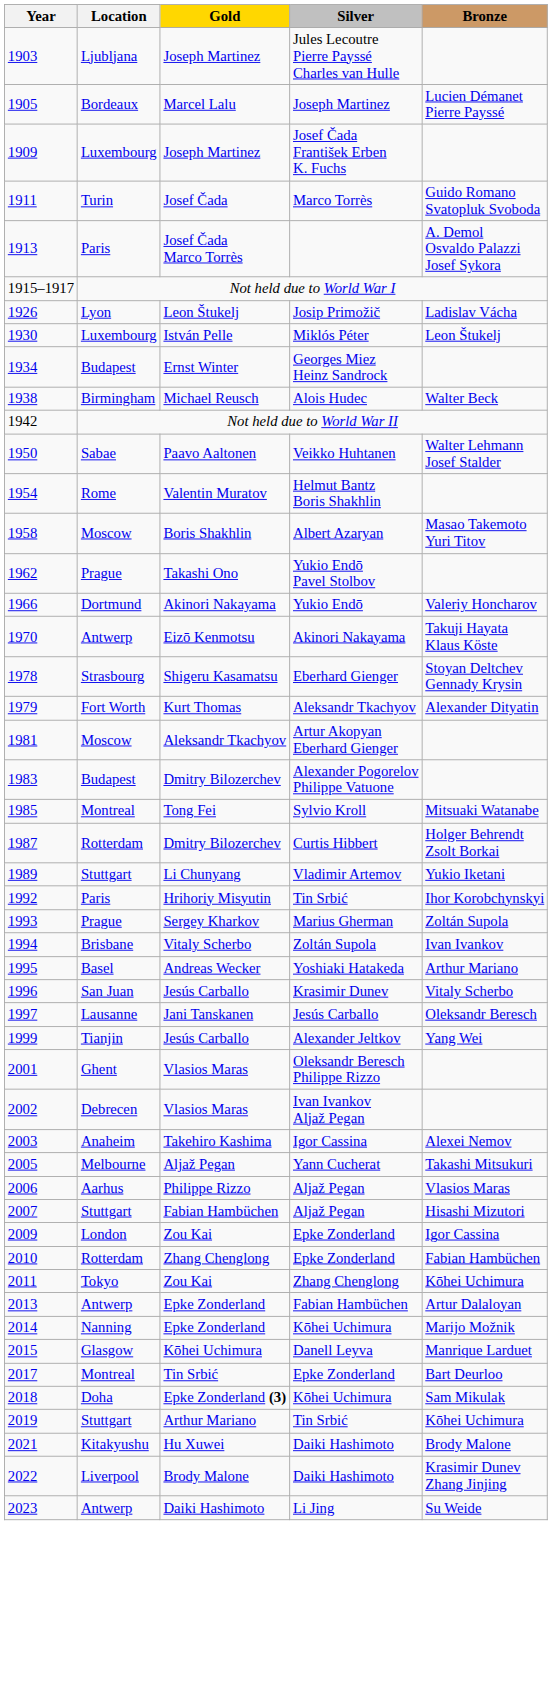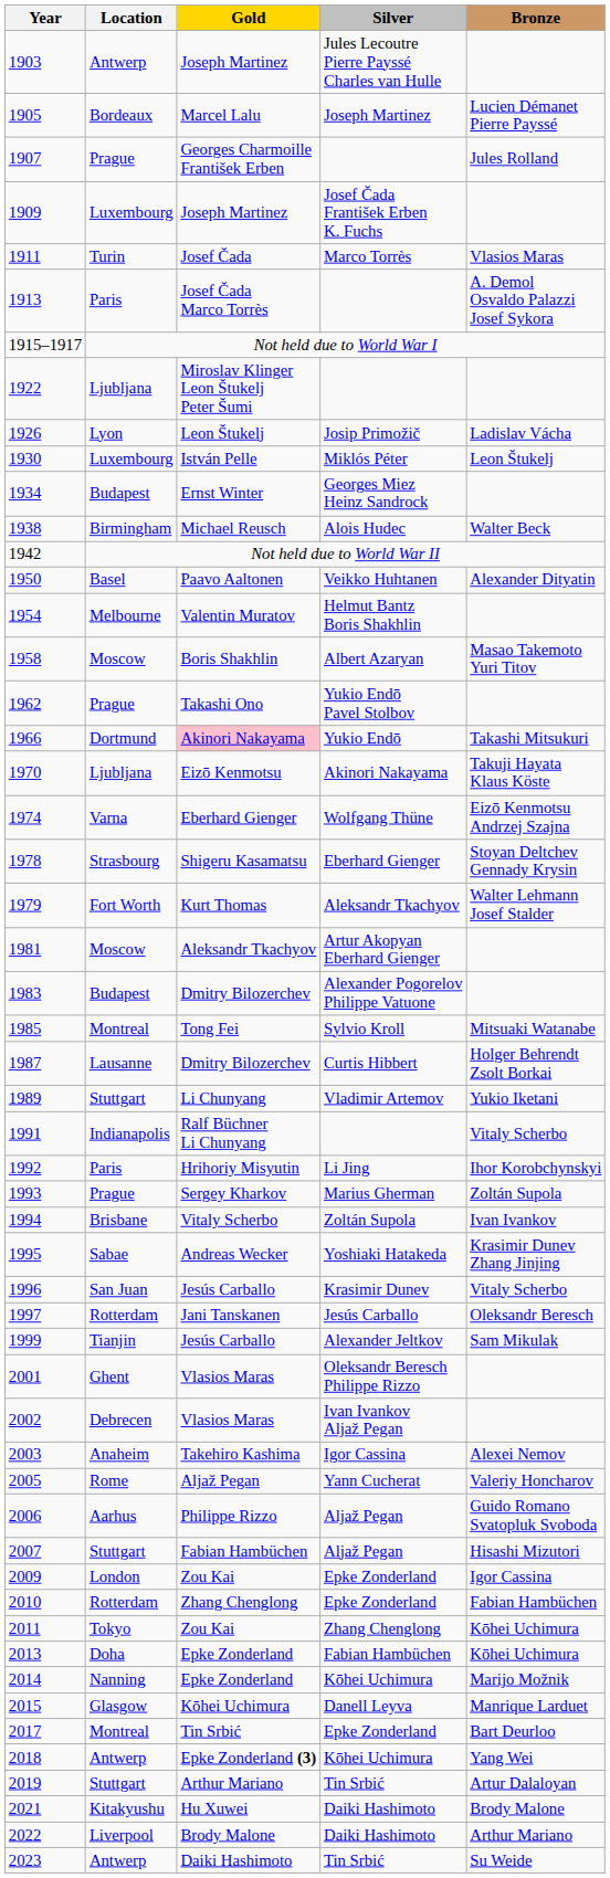 <table class="wikitable">
 <tr>
 <th>Year</th>
 <th>Location</th>
 <th style="background-color:gold;">Gold</th>
 <th style="background-color:silver;">Silver</th>
 <th style="background-color:#cc9966;">Bronze</th>
 </tr>
 <tr>
 <td><a href='#'>1903</a></td>
-<td> <a href='#'>Ljubljana</a></td>
+<td> <a href='#'>Antwerp</a></td>
 <td> <a href='#'>Joseph Martinez</a></td>
 <td> Jules Lecoutre <br>  <a href='#'>Pierre Payssé</a> <br> <a href='#'>Charles van Hulle</a></td>
 <td></td>
 </tr>
 <tr>
 <td><a href='#'>1905</a></td>
 <td> <a href='#'>Bordeaux</a></td>
 <td> <a href='#'>Marcel Lalu</a></td>
 <td> <a href='#'>Joseph Martinez</a></td>
 <td> <a href='#'>Lucien Démanet</a> <br>  <a href='#'>Pierre Payssé</a></td>
+</tr>
+<tr>
+<td><a href='#'>1907</a></td>
+<td> <a href='#'>Prague</a></td>
+<td> <a href='#'>Georges Charmoille</a> <br>  <a href='#'>František Erben</a></td>
+<td></td>
+<td> <a href='#'>Jules Rolland</a></td>
 </tr>
 <tr>
 <td><a href='#'>1909</a></td>
 <td> <a href='#'>Luxembourg</a></td>
 <td> <a href='#'>Joseph Martinez</a></td>
 <td> <a href='#'>Josef Čada</a> <br>  <a href='#'>František Erben</a> <br>  <a href='#'>K. Fuchs</a></td>
 <td></td>
 </tr>
 <tr>
 <td><a href='#'>1911</a></td>
 <td> <a href='#'>Turin</a></td>
 <td> <a href='#'>Josef Čada</a></td>
 <td> <a href='#'>Marco Torrès</a></td>
-<td> <a href='#'>Guido Romano</a> <br>  <a href='#'>Svatopluk Svoboda</a></td>
+<td> <a href='#'>Vlasios Maras</a></td>
 </tr>
 <tr>
 <td><a href='#'>1913</a></td>
 <td> <a href='#'>Paris</a></td>
 <td> <a href='#'>Josef Čada</a><br> <a href='#'>Marco Torrès</a></td>
 <td></td>
 <td> <a href='#'>A. Demol</a> <br>  <a href='#'>Osvaldo Palazzi</a> <br>  <a href='#'>Josef Sykora</a></td>
 </tr>
 <tr>
 <td>1915–1917</td>
 <td align="center" colspan="4"><em>Not held due to <a href='#'>World War I</a></em></td>
+</tr>
+<tr>
+<td><a href='#'>1922</a></td>
+<td> <a href='#'>Ljubljana</a></td>
+<td> <a href='#'>Miroslav Klinger</a> <br>  <a href='#'>Leon Štukelj</a> <br>  <a href='#'>Peter Šumi</a> <br></td>
+<td></td>
+<td></td>
 </tr>
 <tr>
 <td><a href='#'>1926</a></td>
 <td> <a href='#'>Lyon</a></td>
 <td> <a href='#'>Leon Štukelj</a></td>
 <td> <a href='#'>Josip Primožič</a></td>
 <td> <a href='#'>Ladislav Vácha</a></td>
 </tr>
 <tr>
 <td><a href='#'>1930</a></td>
 <td> <a href='#'>Luxembourg</a></td>
 <td> <a href='#'>István Pelle</a></td>
 <td> <a href='#'>Miklós Péter</a></td>
 <td> <a href='#'>Leon Štukelj</a></td>
 </tr>
 <tr>
 <td><a href='#'>1934</a></td>
 <td> <a href='#'>Budapest</a></td>
 <td> <a href='#'>Ernst Winter</a></td>
 <td> <a href='#'>Georges Miez</a> <br>  <a href='#'>Heinz Sandrock</a></td>
 <td></td>
 </tr>
 <tr>
 <td><a href='#'>1938</a></td>
 <td> <a href='#'>Birmingham</a></td>
 <td> <a href='#'>Michael Reusch</a></td>
 <td> <a href='#'>Alois Hudec</a></td>
 <td> <a href='#'>Walter Beck</a></td>
 </tr>
 <tr>
 <td>1942</td>
 <td align="center" colspan="4"><em>Not held due to <a href='#'>World War II</a> </em></td>
 </tr>
 <tr>
 <td><a href='#'>1950</a></td>
-<td> <a href='#'>Sabae</a></td>
+<td> <a href='#'>Basel</a></td>
 <td> <a href='#'>Paavo Aaltonen</a></td>
 <td> <a href='#'>Veikko Huhtanen</a></td>
-<td> <a href='#'>Walter Lehmann</a> <br>  <a href='#'>Josef Stalder</a></td>
+<td> <a href='#'>Alexander Dityatin</a></td>
 </tr>
 <tr>
 <td><a href='#'>1954</a></td>
-<td> <a href='#'>Rome</a></td>
+<td> <a href='#'>Melbourne</a></td>
 <td> <a href='#'>Valentin Muratov</a></td>
 <td> <a href='#'>Helmut Bantz</a> <br>  <a href='#'>Boris Shakhlin</a></td>
 <td></td>
 </tr>
 <tr>
 <td><a href='#'>1958</a></td>
 <td> <a href='#'>Moscow</a></td>
 <td> <a href='#'>Boris Shakhlin</a></td>
 <td> <a href='#'>Albert Azaryan</a></td>
 <td> <a href='#'>Masao Takemoto</a> <br>  <a href='#'>Yuri Titov</a></td>
 </tr>
 <tr>
 <td><a href='#'>1962</a></td>
 <td> <a href='#'>Prague</a></td>
 <td> <a href='#'>Takashi Ono</a></td>
 <td> <a href='#'>Yukio Endō</a> <br>  <a href='#'>Pavel Stolbov</a></td>
 <td></td>
 </tr>
 <tr>
 <td><a href='#'>1966</a></td>
 <td> <a href='#'>Dortmund</a></td>
-<td> <a href='#'>Akinori Nakayama</a></td>
+<td style="background: pink;"> <a href='#'>Akinori Nakayama</a></td>
 <td> <a href='#'>Yukio Endō</a></td>
-<td> <a href='#'>Valeriy Honcharov</a></td>
+<td> <a href='#'>Takashi Mitsukuri</a></td>
 </tr>
 <tr>
 <td><a href='#'>1970</a></td>
-<td> <a href='#'>Antwerp</a></td>
+<td> <a href='#'>Ljubljana</a></td>
 <td> <a href='#'>Eizō Kenmotsu</a></td>
 <td> <a href='#'>Akinori Nakayama</a></td>
 <td> <a href='#'>Takuji Hayata</a> <br> <a href='#'>Klaus Köste</a></td>
+</tr>
+<tr>
+<td><a href='#'>1974</a></td>
+<td> <a href='#'>Varna</a></td>
+<td> <a href='#'>Eberhard Gienger</a></td>
+<td> <a href='#'>Wolfgang Thüne</a></td>
+<td> <a href='#'>Eizō Kenmotsu</a> <br>  <a href='#'>Andrzej Szajna</a></td>
 </tr>
 <tr>
 <td><a href='#'>1978</a></td>
 <td> <a href='#'>Strasbourg</a></td>
 <td> <a href='#'>Shigeru Kasamatsu</a></td>
 <td> <a href='#'>Eberhard Gienger</a></td>
 <td> <a href='#'>Stoyan Deltchev</a> <br>  <a href='#'>Gennady Krysin</a></td>
 </tr>
 <tr>
 <td><a href='#'>1979</a></td>
 <td> <a href='#'>Fort Worth</a></td>
 <td> <a href='#'>Kurt Thomas</a></td>
 <td> <a href='#'>Aleksandr Tkachyov</a></td>
-<td> <a href='#'>Alexander Dityatin</a></td>
+<td> <a href='#'>Walter Lehmann</a> <br>  <a href='#'>Josef Stalder</a></td>
 </tr>
 <tr>
 <td><a href='#'>1981</a></td>
 <td> <a href='#'>Moscow</a></td>
 <td> <a href='#'>Aleksandr Tkachyov</a></td>
 <td> <a href='#'>Artur Akopyan</a> <br>  <a href='#'>Eberhard Gienger</a></td>
 <td></td>
 </tr>
 <tr>
 <td><a href='#'>1983</a></td>
 <td> <a href='#'>Budapest</a></td>
 <td> <a href='#'>Dmitry Bilozerchev</a></td>
 <td> <a href='#'>Alexander Pogorelov</a><br> <a href='#'>Philippe Vatuone</a></td>
 <td></td>
 </tr>
 <tr>
 <td><a href='#'>1985</a></td>
 <td> <a href='#'>Montreal</a></td>
 <td> <a href='#'>Tong Fei</a></td>
 <td> <a href='#'>Sylvio Kroll</a></td>
 <td> <a href='#'>Mitsuaki Watanabe</a></td>
 </tr>
 <tr>
 <td><a href='#'>1987</a></td>
-<td> <a href='#'>Rotterdam</a></td>
+<td> <a href='#'>Lausanne</a></td>
 <td> <a href='#'>Dmitry Bilozerchev</a></td>
 <td> <a href='#'>Curtis Hibbert</a></td>
 <td> <a href='#'>Holger Behrendt</a> <br>  <a href='#'>Zsolt Borkai</a></td>
 </tr>
 <tr>
 <td><a href='#'>1989</a></td>
 <td> <a href='#'>Stuttgart</a></td>
 <td> <a href='#'>Li Chunyang</a></td>
 <td> <a href='#'>Vladimir Artemov</a></td>
 <td> <a href='#'>Yukio Iketani</a></td>
 </tr>
 <tr>
+<td><a href='#'>1991</a></td>
+<td> <a href='#'>Indianapolis</a></td>
+<td> <a href='#'>Ralf Büchner</a><br> <a href='#'>Li Chunyang</a></td>
+<td></td>
+<td> <a href='#'>Vitaly Scherbo</a></td>
+</tr>
+<tr>
 <td><a href='#'>1992</a></td>
 <td> <a href='#'>Paris</a></td>
 <td> <a href='#'>Hrihoriy Misyutin</a></td>
-<td> <a href='#'>Tin Srbić</a></td>
+<td> <a href='#'>Li Jing</a></td>
 <td> <a href='#'>Ihor Korobchynskyi</a></td>
 </tr>
 <tr>
 <td><a href='#'>1993</a></td>
 <td> <a href='#'>Prague</a></td>
 <td> <a href='#'>Sergey Kharkov</a></td>
 <td> <a href='#'>Marius Gherman</a></td>
 <td> <a href='#'>Zoltán Supola</a></td>
 </tr>
 <tr>
 <td><a href='#'>1994</a></td>
 <td> <a href='#'>Brisbane</a></td>
 <td> <a href='#'>Vitaly Scherbo</a></td>
 <td> <a href='#'>Zoltán Supola</a></td>
 <td> <a href='#'>Ivan Ivankov</a></td>
 </tr>
 <tr>
 <td><a href='#'>1995</a></td>
-<td> <a href='#'>Basel</a></td>
+<td> <a href='#'>Sabae</a></td>
 <td> <a href='#'>Andreas Wecker</a></td>
 <td> <a href='#'>Yoshiaki Hatakeda</a></td>
-<td> <a href='#'>Arthur Mariano</a></td>
+<td> <a href='#'>Krasimir Dunev</a> <br>  <a href='#'>Zhang Jinjing</a></td>
 </tr>
 <tr>
 <td><a href='#'>1996</a></td>
 <td> <a href='#'>San Juan</a></td>
 <td> <a href='#'>Jesús Carballo</a></td>
 <td> <a href='#'>Krasimir Dunev</a></td>
 <td> <a href='#'>Vitaly Scherbo</a></td>
 </tr>
 <tr>
 <td><a href='#'>1997</a></td>
-<td> <a href='#'>Lausanne</a></td>
+<td> <a href='#'>Rotterdam</a></td>
 <td> <a href='#'>Jani Tanskanen</a></td>
 <td> <a href='#'>Jesús Carballo</a></td>
 <td> <a href='#'>Oleksandr Beresch</a></td>
 </tr>
 <tr>
 <td><a href='#'>1999</a></td>
 <td> <a href='#'>Tianjin</a></td>
 <td> <a href='#'>Jesús Carballo</a></td>
 <td> <a href='#'>Alexander Jeltkov</a></td>
-<td> <a href='#'>Yang Wei</a></td>
+<td> <a href='#'>Sam Mikulak</a></td>
 </tr>
 <tr>
 <td><a href='#'>2001</a></td>
 <td> <a href='#'>Ghent</a></td>
 <td> <a href='#'>Vlasios Maras</a></td>
 <td> <a href='#'>Oleksandr Beresch</a> <br>  <a href='#'>Philippe Rizzo</a></td>
 <td></td>
 </tr>
 <tr>
 <td><a href='#'>2002</a></td>
 <td> <a href='#'>Debrecen</a></td>
 <td> <a href='#'>Vlasios Maras</a></td>
 <td> <a href='#'>Ivan Ivankov</a> <br>  <a href='#'>Aljaž Pegan</a></td>
 <td></td>
 </tr>
 <tr>
 <td><a href='#'>2003</a></td>
 <td> <a href='#'>Anaheim</a></td>
 <td> <a href='#'>Takehiro Kashima</a></td>
 <td> <a href='#'>Igor Cassina</a></td>
 <td> <a href='#'>Alexei Nemov</a></td>
 </tr>
 <tr>
 <td><a href='#'>2005</a></td>
-<td> <a href='#'>Melbourne</a></td>
+<td> <a href='#'>Rome</a></td>
 <td> <a href='#'>Aljaž Pegan</a></td>
 <td> <a href='#'>Yann Cucherat</a></td>
-<td> <a href='#'>Takashi Mitsukuri</a></td>
+<td> <a href='#'>Valeriy Honcharov</a></td>
 </tr>
 <tr>
 <td><a href='#'>2006</a></td>
 <td> <a href='#'>Aarhus</a></td>
 <td> <a href='#'>Philippe Rizzo</a></td>
 <td> <a href='#'>Aljaž Pegan</a></td>
-<td> <a href='#'>Vlasios Maras</a></td>
+<td> <a href='#'>Guido Romano</a> <br>  <a href='#'>Svatopluk Svoboda</a></td>
 </tr>
 <tr>
 <td><a href='#'>2007</a></td>
 <td> <a href='#'>Stuttgart</a></td>
 <td> <a href='#'>Fabian Hambüchen</a></td>
 <td> <a href='#'>Aljaž Pegan</a></td>
 <td> <a href='#'>Hisashi Mizutori</a></td>
 </tr>
 <tr>
 <td><a href='#'>2009</a></td>
 <td> <a href='#'>London</a></td>
 <td> <a href='#'>Zou Kai</a></td>
 <td> <a href='#'>Epke Zonderland</a></td>
 <td> <a href='#'>Igor Cassina</a></td>
 </tr>
 <tr>
 <td><a href='#'>2010</a></td>
 <td> <a href='#'>Rotterdam</a></td>
 <td> <a href='#'>Zhang Chenglong</a></td>
 <td> <a href='#'>Epke Zonderland</a></td>
 <td> <a href='#'>Fabian Hambüchen</a></td>
 </tr>
 <tr>
 <td><a href='#'>2011</a></td>
 <td> <a href='#'>Tokyo</a></td>
 <td> <a href='#'>Zou Kai</a></td>
 <td> <a href='#'>Zhang Chenglong</a></td>
 <td> <a href='#'>Kōhei Uchimura</a></td>
 </tr>
 <tr>
 <td><a href='#'>2013</a></td>
-<td> <a href='#'>Antwerp</a></td>
+<td> <a href='#'>Doha</a></td>
 <td> <a href='#'>Epke Zonderland</a></td>
 <td> <a href='#'>Fabian Hambüchen</a></td>
-<td> <a href='#'>Artur Dalaloyan</a></td>
+<td> <a href='#'>Kōhei Uchimura</a></td>
 </tr>
 <tr>
 <td><a href='#'>2014</a></td>
 <td> <a href='#'>Nanning</a></td>
 <td> <a href='#'>Epke Zonderland</a></td>
 <td> <a href='#'>Kōhei Uchimura</a></td>
 <td> <a href='#'>Marijo Možnik</a></td>
 </tr>
 <tr>
 <td><a href='#'>2015</a></td>
 <td> <a href='#'>Glasgow</a></td>
 <td> <a href='#'>Kōhei Uchimura</a></td>
 <td> <a href='#'>Danell Leyva</a></td>
 <td> <a href='#'>Manrique Larduet</a></td>
 </tr>
 <tr>
 <td><a href='#'>2017</a></td>
 <td> <a href='#'>Montreal</a></td>
 <td> <a href='#'>Tin Srbić</a></td>
 <td> <a href='#'>Epke Zonderland</a></td>
 <td> <a href='#'>Bart Deurloo</a></td>
 </tr>
 <tr>
 <td><a href='#'>2018</a></td>
-<td> <a href='#'>Doha</a></td>
+<td> <a href='#'>Antwerp</a></td>
 <td> <a href='#'>Epke Zonderland</a> <strong>(3)</strong></td>
 <td> <a href='#'>Kōhei Uchimura</a></td>
-<td> <a href='#'>Sam Mikulak</a></td>
+<td> <a href='#'>Yang Wei</a></td>
 </tr>
 <tr>
 <td><a href='#'>2019</a></td>
 <td> <a href='#'>Stuttgart</a></td>
 <td> <a href='#'>Arthur Mariano</a></td>
 <td> <a href='#'>Tin Srbić</a></td>
-<td> <a href='#'>Kōhei Uchimura</a></td>
+<td> <a href='#'>Artur Dalaloyan</a></td>
 </tr>
 <tr>
 <td><a href='#'>2021</a></td>
 <td> <a href='#'>Kitakyushu</a></td>
 <td> <a href='#'>Hu Xuwei</a></td>
 <td> <a href='#'>Daiki Hashimoto</a></td>
 <td> <a href='#'>Brody Malone</a></td>
 </tr>
 <tr>
 <td><a href='#'>2022</a></td>
 <td> <a href='#'>Liverpool</a></td>
 <td> <a href='#'>Brody Malone</a></td>
 <td> <a href='#'>Daiki Hashimoto</a></td>
-<td> <a href='#'>Krasimir Dunev</a> <br>  <a href='#'>Zhang Jinjing</a></td>
+<td> <a href='#'>Arthur Mariano</a></td>
 </tr>
 <tr>
 <td><a href='#'>2023</a></td>
 <td> <a href='#'>Antwerp</a></td>
 <td> <a href='#'>Daiki Hashimoto</a></td>
-<td> <a href='#'>Li Jing</a></td>
+<td> <a href='#'>Tin Srbić</a></td>
 <td> <a href='#'>Su Weide</a></td>
 </tr>
 </table>
